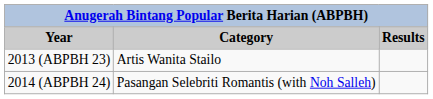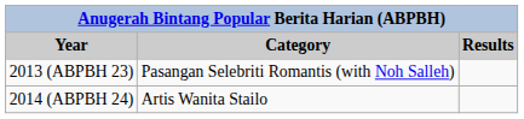 <table class="wikitable" style="font-size:92%;">
 <tr>
 <th colspan=4 style="background:#B0C4DE;"><a href='#'>Anugerah Bintang Popular</a> Berita Harian (ABPBH)</th>
 </tr>
 <tr align="center">
 <th style="background: #CCCCCC;">Year</th>
 <th style="background: #CCCCCC;">Category</th>
 <th style="background: #CCCCCC;">Results</th>
 </tr>
 <tr>
 <td rowspan="1">2013 (ABPBH 23)</td>
-<td>Artis Wanita Stailo</td>
+<td>Pasangan Selebriti Romantis (with <a href='#'>Noh Salleh</a>)</td>
 <td></td>
 </tr>
 <tr>
 <td rowspan="1">2014 (ABPBH 24)</td>
-<td>Pasangan Selebriti Romantis (with <a href='#'>Noh Salleh</a>)</td>
+<td>Artis Wanita Stailo</td>
 <td></td>
 </tr>
 </table>
